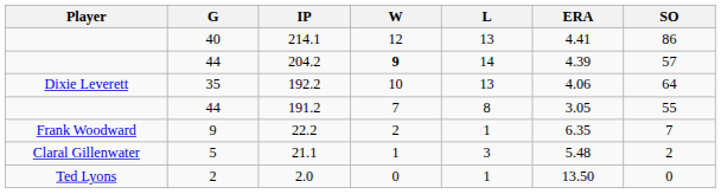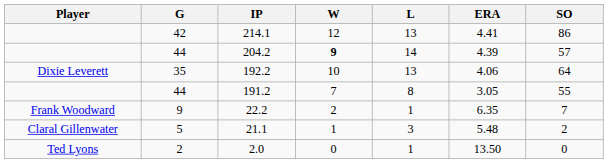 <table class="wikitable sortable">
 <tr>
 <th bgcolor="#DDDDFF" width="16%">Player</th>
 <th bgcolor="#DDDDFF" width="9%">G</th>
 <th bgcolor="#DDDDFF" width="9%">IP</th>
 <th bgcolor="#DDDDFF" width="9%">W</th>
 <th bgcolor="#DDDDFF" width="9%">L</th>
 <th bgcolor="#DDDDFF" width="9%">ERA</th>
 <th bgcolor="#DDDDFF" width="9%">SO</th>
 </tr>
 <tr align="center">
 <td></td>
-<td>40</td>
+<td>42</td>
 <td>214.1</td>
 <td>12</td>
 <td>13</td>
 <td>4.41</td>
 <td>86</td>
 </tr>
 <tr align="center">
 <td></td>
 <td>44</td>
 <td>204.2</td>
 <td><strong>9</strong></td>
 <td>14</td>
 <td>4.39</td>
 <td>57</td>
 </tr>
 <tr align="center">
 <td><a href='#'>Dixie Leverett</a></td>
 <td>35</td>
 <td>192.2</td>
 <td>10</td>
 <td>13</td>
 <td>4.06</td>
 <td>64</td>
 </tr>
 <tr align=center>
 <td></td>
 <td>44</td>
 <td>191.2</td>
 <td>7</td>
 <td>8</td>
 <td>3.05</td>
 <td>55</td>
 </tr>
 <tr align="center">
 <td><a href='#'>Frank Woodward</a></td>
 <td>9</td>
 <td>22.2</td>
 <td>2</td>
 <td>1</td>
 <td>6.35</td>
 <td>7</td>
 </tr>
 <tr align=center>
 <td><a href='#'>Claral Gillenwater</a></td>
 <td>5</td>
 <td>21.1</td>
 <td>1</td>
 <td>3</td>
 <td>5.48</td>
 <td>2</td>
 </tr>
 <tr align=center>
 <td><a href='#'>Ted Lyons</a></td>
 <td>2</td>
 <td>2.0</td>
 <td>0</td>
 <td>1</td>
 <td>13.50</td>
 <td>0</td>
 </tr>
 </table>
